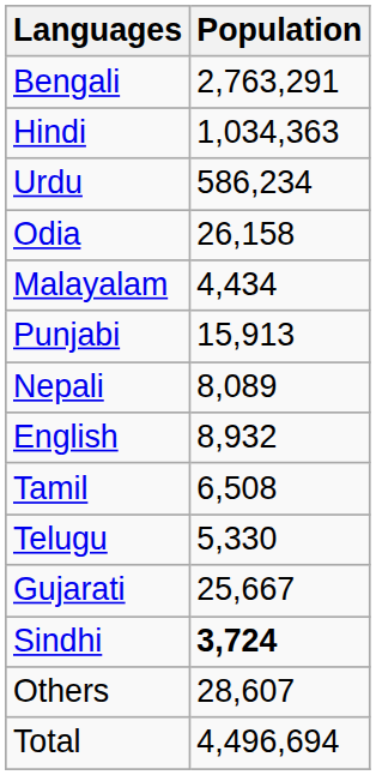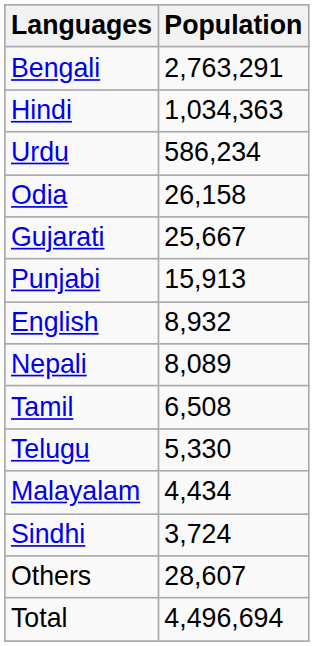 <table class="wikitable">
 <tr>
 <th>Languages</th>
 <th>Population</th>
 </tr>
 <tr>
 <td><a href='#'>Bengali</a></td>
 <td>2,763,291</td>
 </tr>
 <tr>
 <td><a href='#'>Hindi</a></td>
 <td>1,034,363</td>
 </tr>
 <tr>
 <td><a href='#'>Urdu</a></td>
 <td>586,234</td>
 </tr>
 <tr>
 <td><a href='#'>Odia</a></td>
 <td>26,158</td>
 </tr>
 <tr>
-<td><a href='#'>Malayalam</a></td>
-<td>4,434</td>
+<td><a href='#'>Gujarati</a></td>
+<td>25,667</td>
 </tr>
 <tr>
 <td><a href='#'>Punjabi</a></td>
 <td>15,913</td>
 </tr>
 <tr>
+<td><a href='#'>English</a></td>
+<td>8,932</td>
+</tr>
+<tr>
 <td><a href='#'>Nepali</a></td>
 <td>8,089</td>
-</tr>
-<tr>
-<td><a href='#'>English</a></td>
-<td>8,932</td>
 </tr>
 <tr>
 <td><a href='#'>Tamil</a></td>
 <td>6,508</td>
 </tr>
 <tr>
 <td><a href='#'>Telugu</a></td>
 <td>5,330</td>
 </tr>
 <tr>
-<td><a href='#'>Gujarati</a></td>
-<td>25,667</td>
+<td><a href='#'>Malayalam</a></td>
+<td>4,434</td>
 </tr>
 <tr>
 <td><a href='#'>Sindhi</a></td>
-<td><strong>3,724</strong></td>
+<td>3,724</td>
 </tr>
 <tr>
 <td>Others</td>
 <td>28,607</td>
 </tr>
 <tr>
 <td>Total</td>
 <td>4,496,694</td>
 </tr>
 </table>
